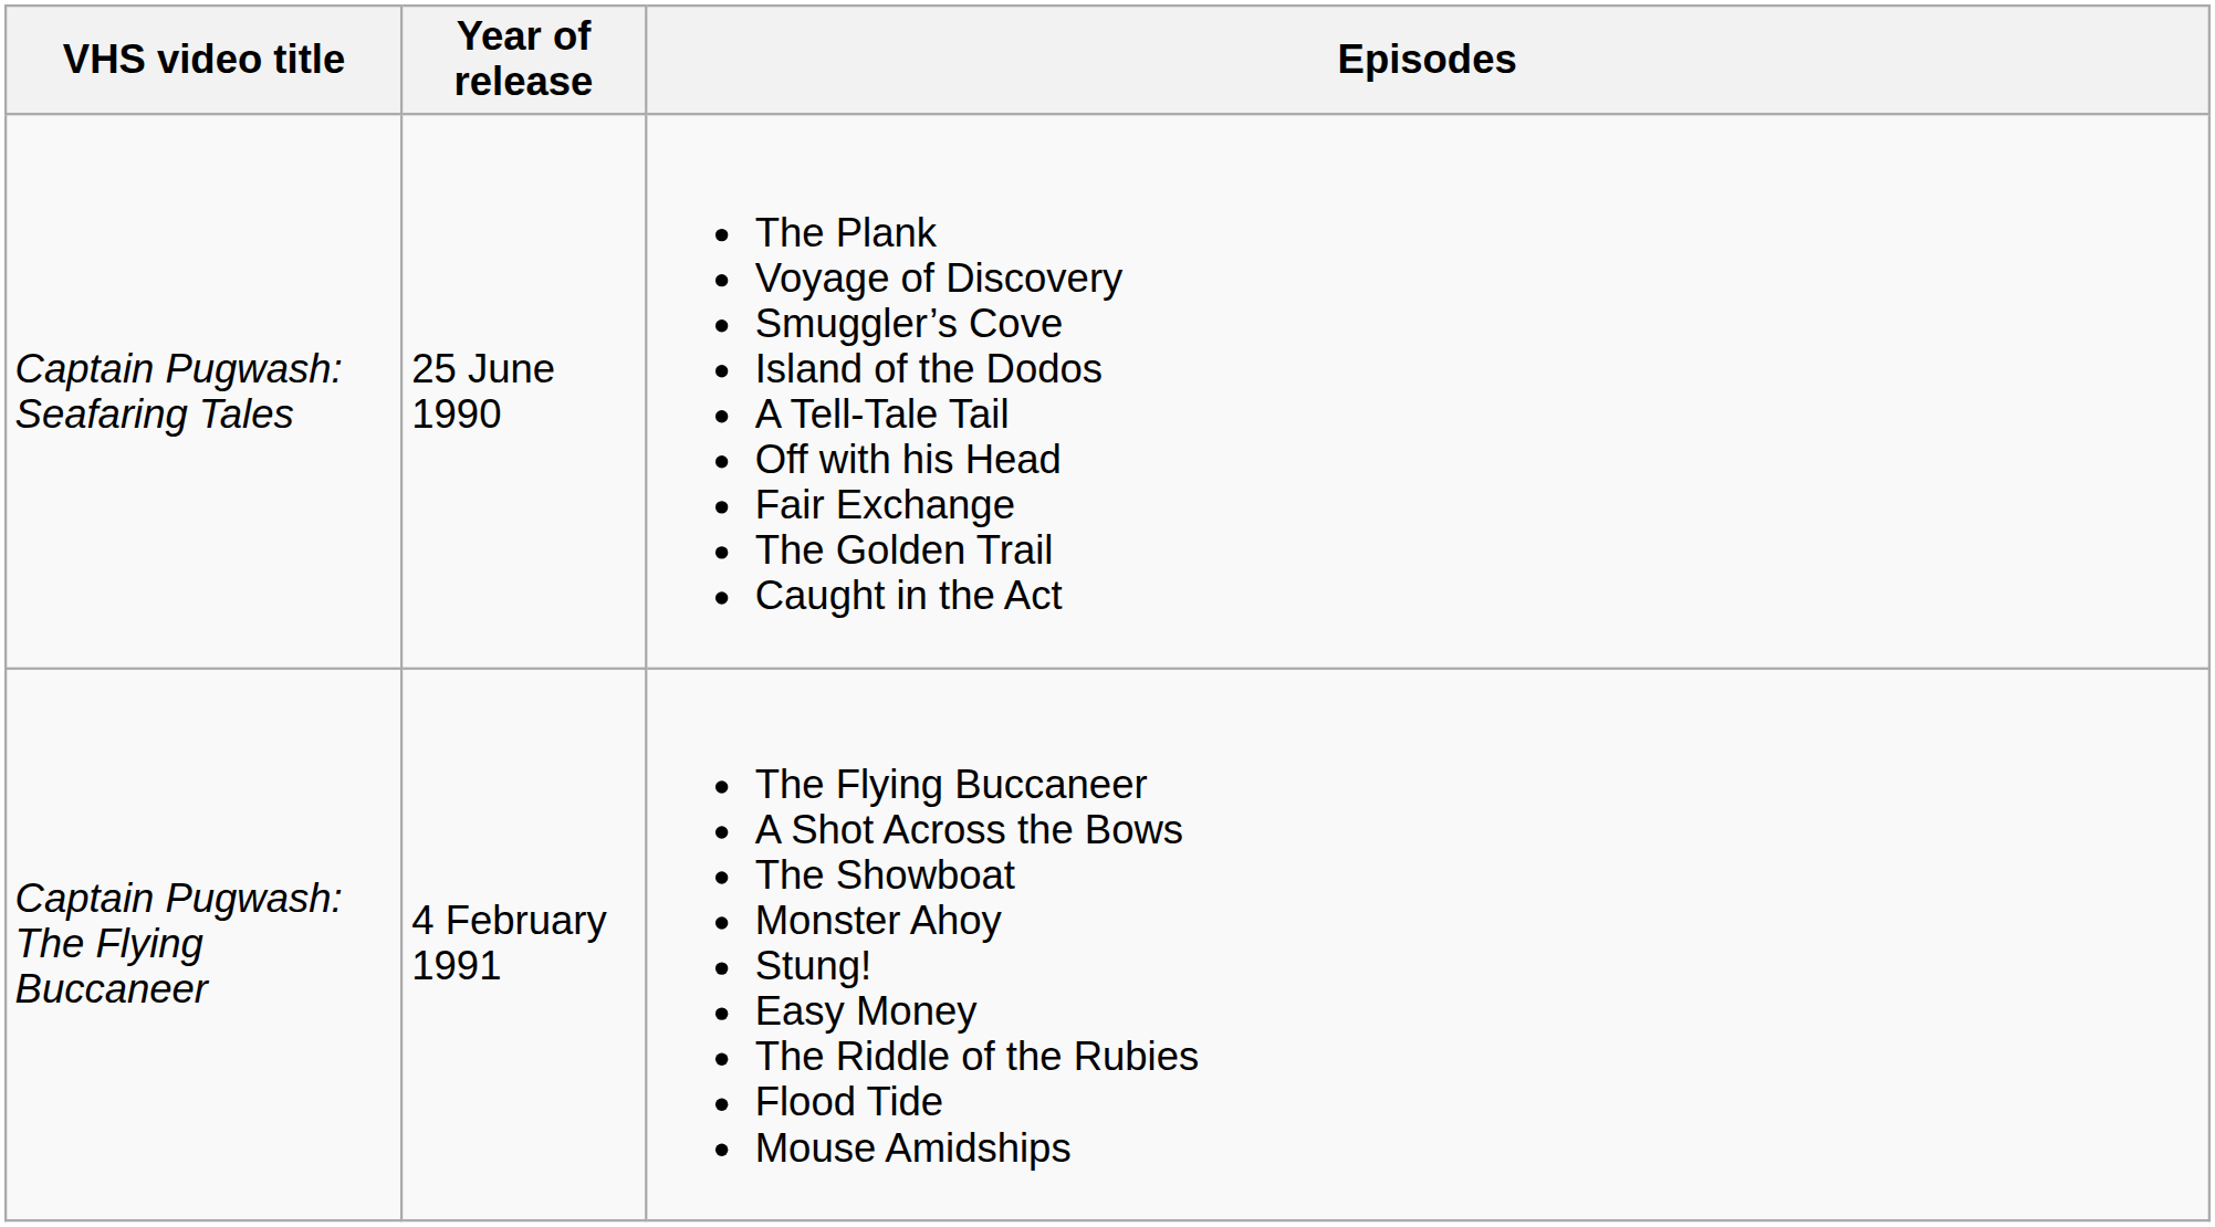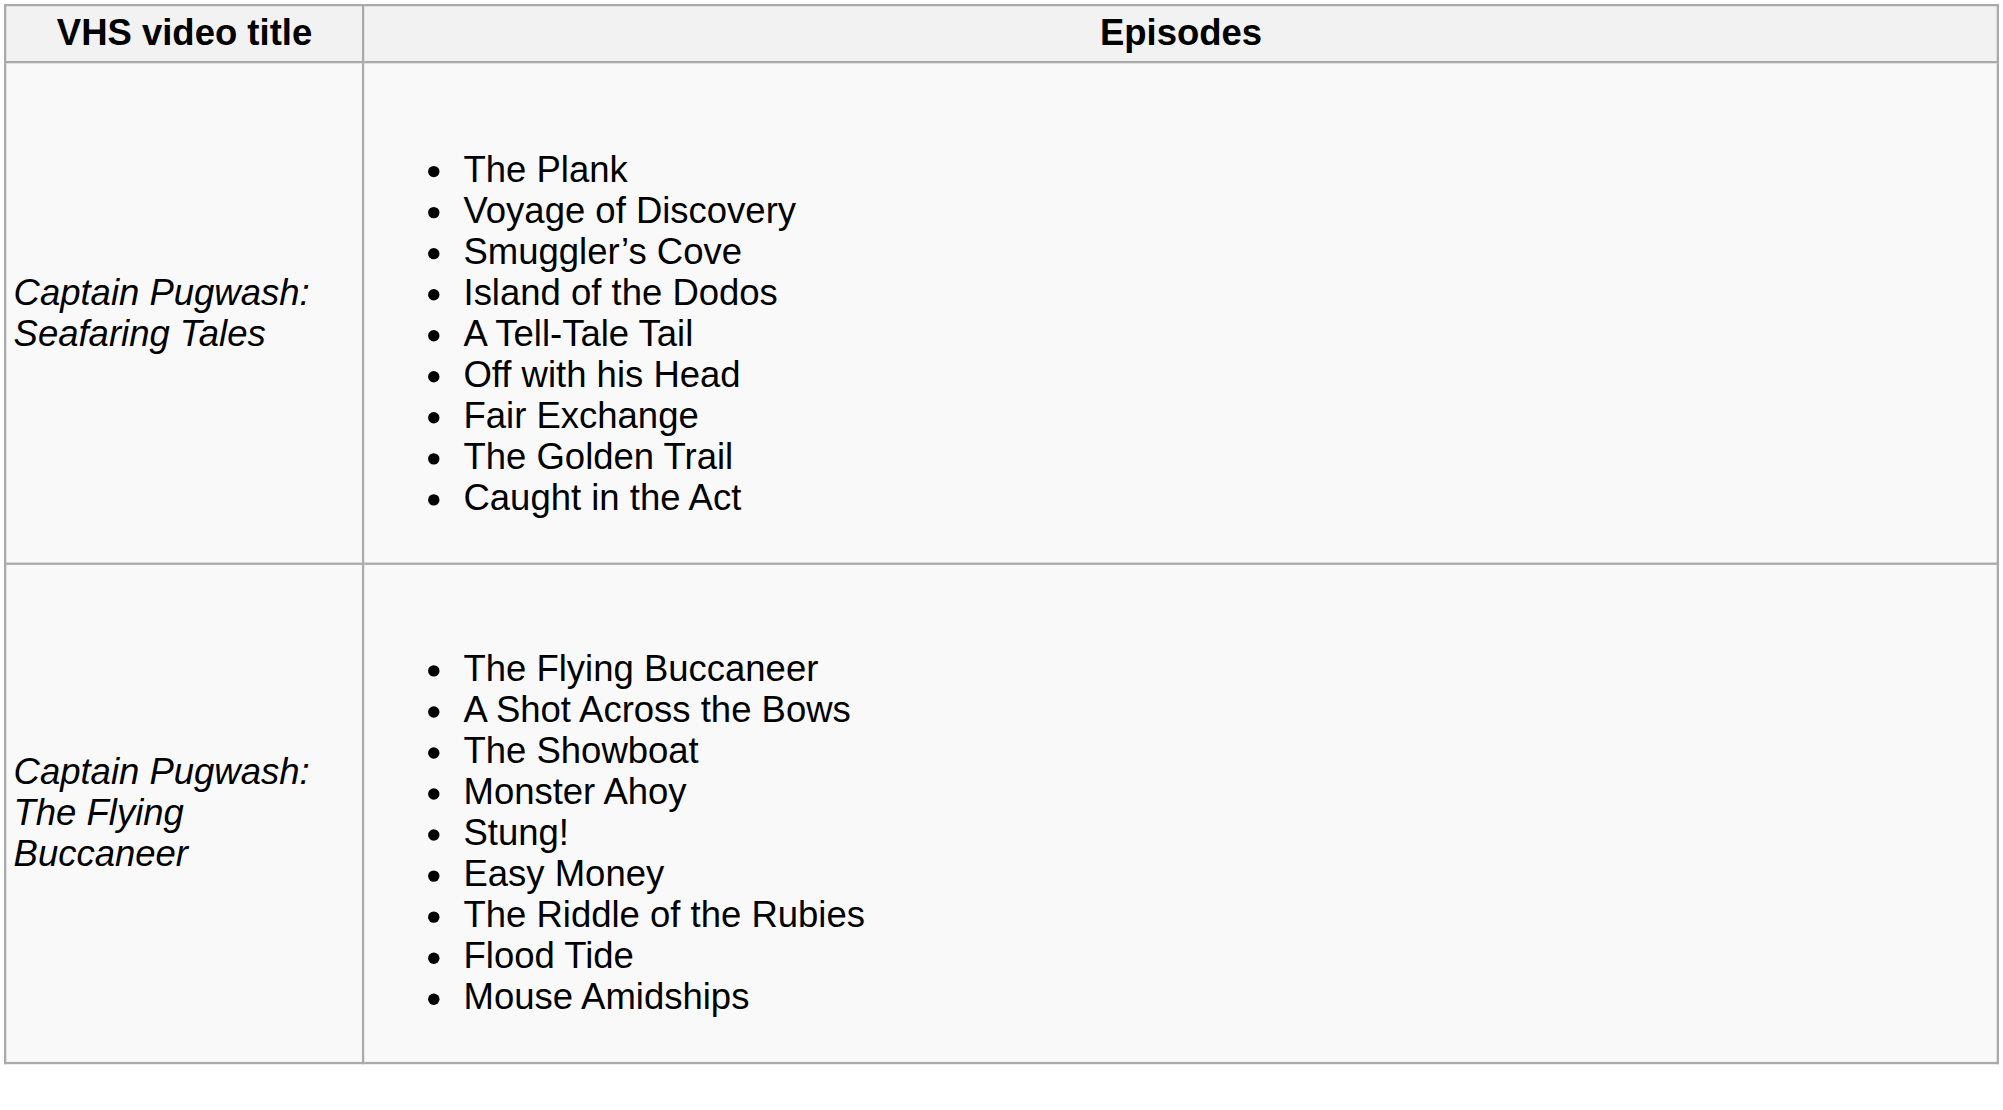 <table class="wikitable" width=99%>
 <tr>
 <th style="width:18%;">VHS video title</th>
-<th style="width:11%;">Year of release</th>
 <th>Episodes</th>
 </tr>
 <tr>
 <td><em>Captain Pugwash: Seafaring Tales</em></td>
-<td>25 June 1990</td>
 <td><br><ul><li>The Plank</li><li>Voyage of Discovery</li><li>Smuggler’s Cove</li><li>Island of the Dodos</li><li>A Tell-Tale Tail</li><li>Off with his Head</li><li>Fair Exchange</li><li>The Golden Trail</li><li>Caught in the Act</li></ul></td>
 </tr>
 <tr>
 <td><em>Captain Pugwash: The Flying Buccaneer</em></td>
-<td>4 February 1991</td>
 <td><br><ul><li>The Flying Buccaneer</li><li>A Shot Across the Bows</li><li>The Showboat</li><li>Monster Ahoy</li><li>Stung!</li><li>Easy Money</li><li>The Riddle of the Rubies</li><li>Flood Tide</li><li>Mouse Amidships</li></ul></td>
 </tr>
 </table>
